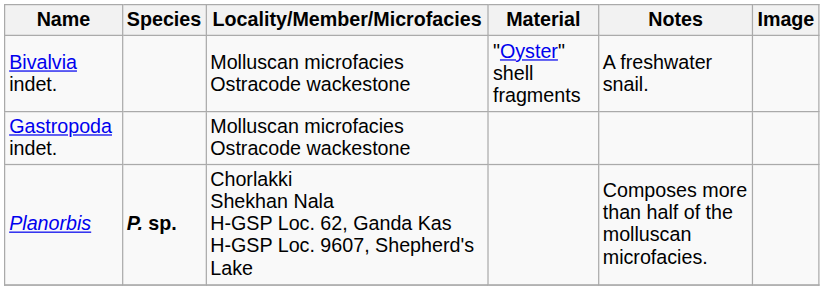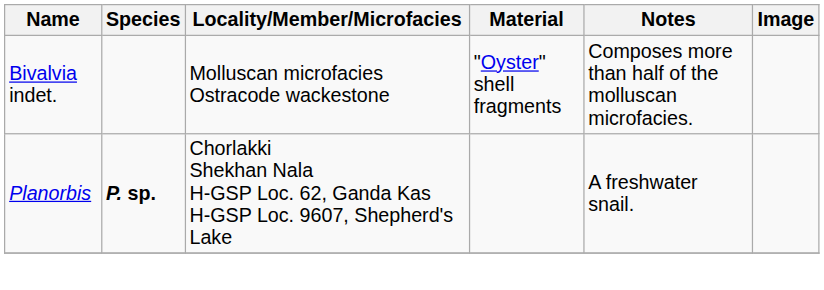 <table class="wikitable" align="center" width="75%">
 <tr>
 <th>Name</th>
 <th>Species</th>
 <th>Locality/Member/Microfacies</th>
 <th>Material</th>
 <th>Notes</th>
 <th>Image</th>
 </tr>
 <tr>
 <td><a href='#'>Bivalvia</a> indet.</td>
 <td></td>
 <td>Molluscan microfacies<br>Ostracode wackestone</td>
 <td>"<a href='#'>Oyster</a>" shell fragments</td>
-<td>A freshwater snail.</td>
-<td></td>
-</tr>
-<tr>
-<td><a href='#'>Gastropoda</a> indet.</td>
-<td></td>
-<td>Molluscan microfacies<br>Ostracode wackestone</td>
-<td></td>
-<td></td>
+<td>Composes more than half of the molluscan microfacies.</td>
 <td></td>
 </tr>
 <tr>
 <td><em><a href='#'>Planorbis</a></em></td>
 <td><strong><em>P.</em> sp.</strong></td>
 <td>Chorlakki<br>Shekhan Nala<br>H-GSP Loc. 62, Ganda Kas<br>H-GSP Loc. 9607, Shepherd's Lake</td>
 <td></td>
-<td>Composes more than half of the molluscan microfacies.</td>
+<td>A freshwater snail.</td>
 <td></td>
 </tr>
 <tr>
 </tr>
 </table>
